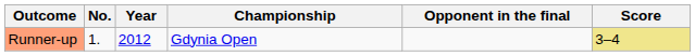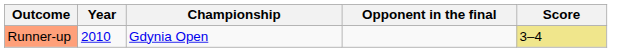 <table class="sortable wikitable">
 <tr>
 <th width="80">Outcome</th>
-<th width="20">No.</th>
 <th width="50">Year</th>
 <th width="250">Championship</th>
 <th width="200">Opponent in the final</th>
 <th width="100">Score</th>
 </tr>
 <tr>
 <td style="background:#ffa07a;">Runner-up</td>
-<td>1.</td>
-<td><a href='#'>2012</a></td>
+<td><a href='#'>2010</a></td>
 <td><a href='#'>Gdynia Open</a></td>
 <td> </td>
 <td style="background: khaki;">3–4</td>
 </tr>
 </table>
